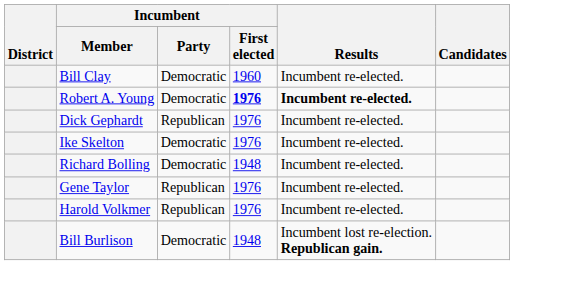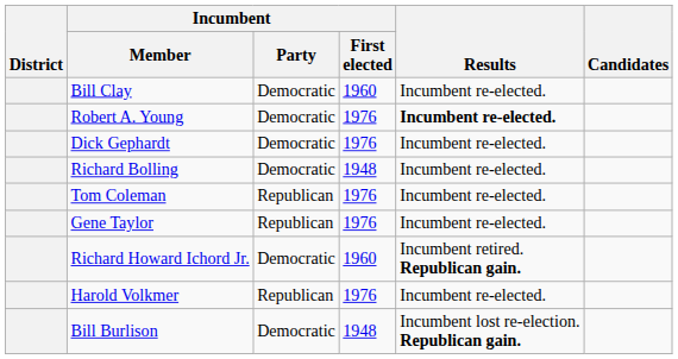 <table class=wikitable>
 <tr valign=bottom>
 <th rowspan=2>District</th>
 <th colspan=3>Incumbent</th>
 <th rowspan=2>Results</th>
 <th rowspan=2>Candidates</th>
 </tr>
 <tr>
 <th>Member</th>
 <th>Party</th>
 <th>First<br>elected</th>
 </tr>
 <tr>
 <th></th>
 <td><a href='#'>Bill Clay</a></td>
 <td>Democratic</td>
 <td><a href='#'>1960</a></td>
 <td>Incumbent re-elected.</td>
 <td nowrap></td>
 </tr>
 <tr>
 <th></th>
 <td><a href='#'>Robert A. Young</a></td>
 <td>Democratic</td>
-<td><strong><a href='#'>1976</a></strong></td>
+<td><a href='#'>1976</a></td>
 <td><strong>Incumbent re-elected.</strong></td>
 <td nowrap></td>
 </tr>
 <tr>
 <th></th>
 <td><a href='#'>Dick Gephardt</a></td>
-<td>Republican</td>
-<td><a href='#'>1976</a></td>
-<td>Incumbent re-elected.</td>
-<td nowrap></td>
-</tr>
-<tr>
-<th></th>
-<td><a href='#'>Ike Skelton</a></td>
 <td>Democratic</td>
 <td><a href='#'>1976</a></td>
 <td>Incumbent re-elected.</td>
 <td nowrap></td>
 </tr>
 <tr>
 <th></th>
 <td><a href='#'>Richard Bolling</a></td>
 <td>Democratic</td>
 <td><a href='#'>1948</a></td>
 <td>Incumbent re-elected.</td>
 <td nowrap></td>
 </tr>
 <tr>
 <th></th>
+<td><a href='#'>Tom Coleman</a></td>
+<td>Republican</td>
+<td><a href='#'>1976</a></td>
+<td>Incumbent re-elected.</td>
+<td nowrap></td>
+</tr>
+<tr>
+<th></th>
 <td><a href='#'>Gene Taylor</a></td>
 <td>Republican</td>
 <td><a href='#'>1976</a></td>
 <td>Incumbent re-elected.</td>
+<td nowrap></td>
+</tr>
+<tr>
+<th></th>
+<td><a href='#'>Richard Howard Ichord Jr.</a></td>
+<td>Democratic</td>
+<td><a href='#'>1960</a></td>
+<td>Incumbent retired.<br><strong>Republican gain.</strong></td>
 <td nowrap></td>
 </tr>
 <tr>
 <th></th>
 <td><a href='#'>Harold Volkmer</a></td>
 <td>Republican</td>
 <td><a href='#'>1976</a></td>
 <td>Incumbent re-elected.</td>
 <td nowrap></td>
 </tr>
 <tr>
 <th></th>
 <td><a href='#'>Bill Burlison</a></td>
 <td>Democratic</td>
 <td><a href='#'>1948</a></td>
 <td>Incumbent lost re-election.<br><strong>Republican gain.</strong></td>
 <td nowrap></td>
 </tr>
 </table>
